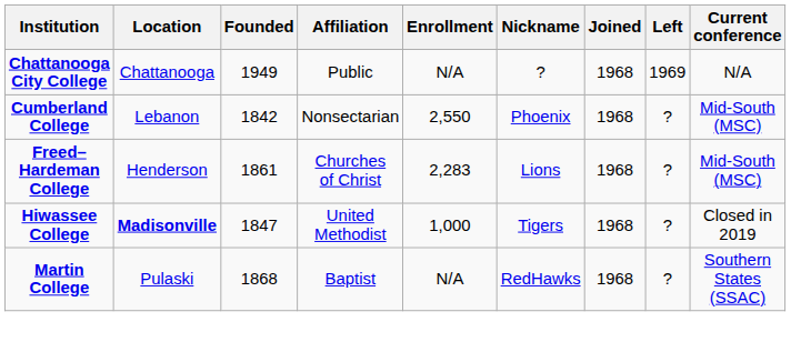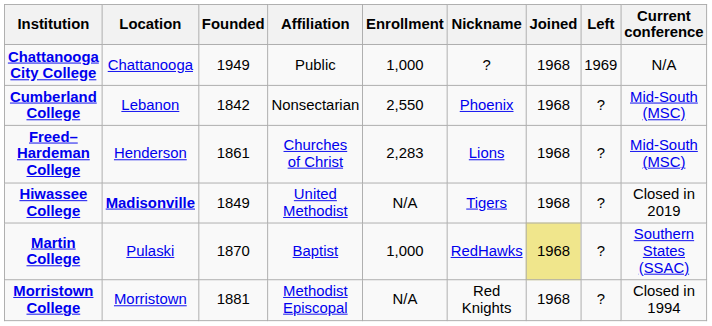 <table class="wikitable sortable" style="text-align:center;">
 <tr>
 <th>Institution</th>
 <th>Location</th>
 <th>Founded</th>
 <th>Affiliation</th>
 <th>Enrollment</th>
 <th>Nickname</th>
 <th>Joined</th>
 <th>Left</th>
 <th>Current<br>conference</th>
 </tr>
 <tr>
 <td><strong><a href='#'>Chattanooga City College</a></strong></td>
 <td><a href='#'>Chattanooga</a></td>
 <td>1949</td>
 <td>Public</td>
-<td>N/A</td>
+<td>1,000</td>
 <td>?</td>
 <td>1968</td>
 <td>1969</td>
 <td>N/A</td>
 </tr>
 <tr>
 <td><strong><a href='#'>Cumberland College</a></strong></td>
 <td><a href='#'>Lebanon</a></td>
 <td>1842</td>
 <td>Nonsectarian</td>
 <td>2,550</td>
 <td><a href='#'>Phoenix</a></td>
 <td>1968</td>
 <td>?</td>
 <td><a href='#'>Mid-South (MSC)</a></td>
 </tr>
 <tr>
 <td><strong><a href='#'>Freed–Hardeman College</a></strong></td>
 <td><a href='#'>Henderson</a></td>
 <td>1861</td>
 <td><a href='#'>Churches<br>of Christ</a></td>
 <td>2,283</td>
 <td><a href='#'>Lions</a></td>
 <td>1968</td>
 <td>?</td>
 <td><a href='#'>Mid-South (MSC)</a></td>
 </tr>
 <tr>
 <td><strong><a href='#'>Hiwassee College</a></strong></td>
 <td><strong><a href='#'>Madisonville</a></strong></td>
-<td>1847</td>
+<td>1849</td>
 <td><a href='#'>United<br>Methodist</a></td>
-<td>1,000</td>
+<td>N/A</td>
 <td><a href='#'>Tigers</a></td>
 <td>1968</td>
 <td>?</td>
 <td>Closed in 2019</td>
 </tr>
 <tr>
 <td><strong><a href='#'>Martin College</a></strong></td>
 <td><a href='#'>Pulaski</a></td>
-<td>1868</td>
+<td>1870</td>
 <td><a href='#'>Baptist</a><br></td>
-<td>N/A</td>
+<td>1,000</td>
 <td><a href='#'>RedHawks</a></td>
-<td>1968</td>
+<td style="background: khaki;">1968</td>
 <td>?</td>
 <td><a href='#'>Southern States (SSAC)</a></td>
 </tr>
+<tr>
+<td><strong><a href='#'>Morristown College</a></strong></td>
+<td><a href='#'>Morristown</a></td>
+<td>1881</td>
+<td><a href='#'>Methodist<br>Episcopal</a></td>
+<td>N/A</td>
+<td>Red Knights</td>
+<td>1968</td>
+<td>?</td>
+<td>Closed in 1994</td>
+</tr>
 </table>
